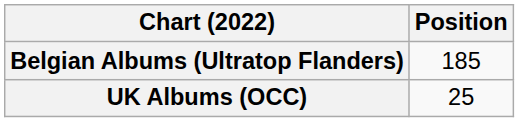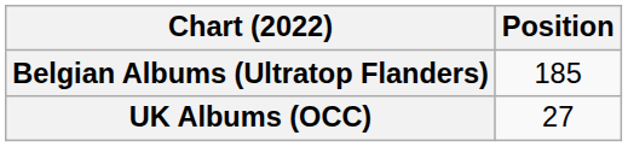 <table class="wikitable sortable plainrowheaders" style="text-align:center">
 <tr>
 <th scope="col">Chart (2022)</th>
 <th scope="col">Position</th>
 </tr>
 <tr>
 <th scope="row">Belgian Albums (Ultratop Flanders)</th>
 <td>185</td>
 </tr>
 <tr>
 <th scope="row">UK Albums (OCC)</th>
-<td>25</td>
+<td>27</td>
 </tr>
 </table>
